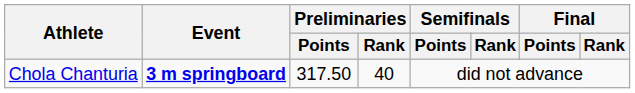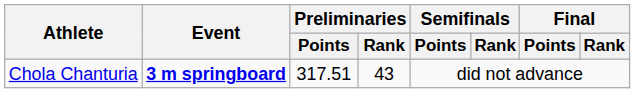 <table class=wikitable style="font-size:90%;">
 <tr>
 <th rowspan="2">Athlete</th>
 <th rowspan="2">Event</th>
 <th colspan="2">Preliminaries</th>
 <th colspan="2">Semifinals</th>
 <th colspan="2">Final</th>
 </tr>
 <tr style="font-size:95%">
 <th>Points</th>
 <th>Rank</th>
 <th>Points</th>
 <th>Rank</th>
 <th>Points</th>
 <th>Rank</th>
 </tr>
 <tr align=center>
 <td align=left><a href='#'>Chola Chanturia</a></td>
 <td align=left><strong><a href='#'>3 m springboard</a></strong></td>
-<td>317.50</td>
-<td>40</td>
+<td>317.51</td>
+<td>43</td>
 <td colspan=4>did not advance</td>
 </tr>
 </table>
